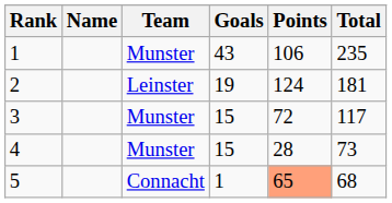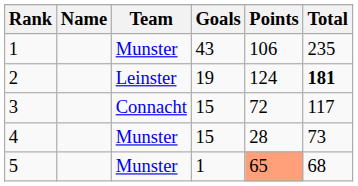 <table class="wikitable sortable">
 <tr>
 </tr>
 <tr>
 <th>Rank</th>
 <th>Name</th>
 <th>Team</th>
 <th>Goals</th>
 <th>Points</th>
 <th>Total</th>
 </tr>
 <tr>
 <td>1</td>
 <td></td>
 <td><a href='#'>Munster</a></td>
 <td>43</td>
 <td>106</td>
 <td>235</td>
 </tr>
 <tr>
 <td>2</td>
 <td></td>
 <td><a href='#'>Leinster</a></td>
 <td>19</td>
 <td>124</td>
-<td>181</td>
+<td><strong>181</strong></td>
 </tr>
 <tr>
 <td>3</td>
 <td></td>
-<td><a href='#'>Munster</a></td>
+<td><a href='#'>Connacht</a></td>
 <td>15</td>
 <td>72</td>
 <td>117</td>
 </tr>
 <tr>
 <td>4</td>
 <td></td>
 <td><a href='#'>Munster</a></td>
 <td>15</td>
 <td>28</td>
 <td>73</td>
 </tr>
 <tr>
 <td>5</td>
 <td></td>
-<td><a href='#'>Connacht</a></td>
+<td><a href='#'>Munster</a></td>
 <td>1</td>
 <td style="background: lightsalmon;">65</td>
 <td>68</td>
 </tr>
 </table>
